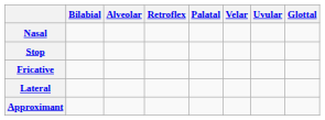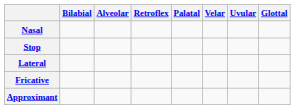 <table class="wikitable" style="text-align:center">
 <tr>
 <th></th>
 <th><a href='#'><small>Bilabial</small></a></th>
 <th><a href='#'><small>Alveolar</small></a></th>
 <th><a href='#'><small>Retroflex</small></a></th>
 <th><a href='#'><small>Palatal</small></a></th>
 <th><a href='#'><small>Velar</small></a></th>
 <th><a href='#'><small>Uvular</small></a></th>
 <th><a href='#'><small>Glottal</small></a></th>
 </tr>
 <tr>
 <th><small><a href='#'>Nasal</a></small></th>
 <td></td>
 <td></td>
 <td></td>
 <td></td>
 <td></td>
 <td></td>
 <td></td>
 </tr>
 <tr>
 <th><small><a href='#'>Stop</a></small></th>
 <td></td>
 <td></td>
 <td></td>
 <td></td>
 <td></td>
 <td></td>
 <td></td>
 </tr>
 <tr>
-<th><small><a href='#'>Fricative</a></small></th>
+<th><a href='#'><small>Lateral</small></a></th>
 <td></td>
 <td></td>
 <td></td>
 <td></td>
 <td></td>
 <td></td>
 <td></td>
 </tr>
 <tr>
-<th><a href='#'><small>Lateral</small></a></th>
+<th><small><a href='#'>Fricative</a></small></th>
 <td></td>
 <td></td>
 <td></td>
 <td></td>
 <td></td>
 <td></td>
 <td></td>
 </tr>
 <tr>
 <th><small><a href='#'>Approximant</a></small></th>
 <td></td>
 <td></td>
 <td></td>
 <td></td>
 <td></td>
 <td></td>
 <td></td>
 </tr>
 </table>
